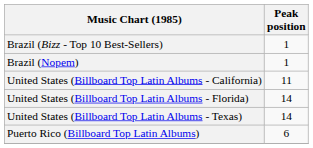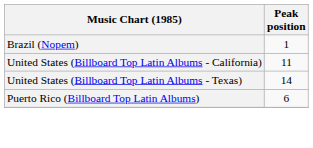 <table class="wikitable sortable">
 <tr>
 <th>Music Chart (1985)</th>
 <th>Peak<br>position</th>
-</tr>
-<tr>
-<td scope="row" style="background-color: #f2f2f2;">Brazil (<em>Bizz</em> - Top 10 Best-Sellers)</td>
-<td align="center">1</td>
 </tr>
 <tr>
 <td scope="row" style="background-color: #f2f2f2;">Brazil (<a href='#'>Nopem</a>)</td>
 <td align="center">1</td>
 </tr>
 <tr>
 <td scope="row" style="background-color: #f2f2f2;">United States (<a href='#'>Billboard Top Latin Albums</a> - California)</td>
 <td align="center">11</td>
-</tr>
-<tr>
-<td scope="row" style="background-color: #f2f2f2;">United States (<a href='#'>Billboard Top Latin Albums</a> - Florida)</td>
-<td align="center">14</td>
 </tr>
 <tr>
 <td scope="row" style="background-color: #f2f2f2;">United States (<a href='#'>Billboard Top Latin Albums</a> - Texas)</td>
 <td align="center">14</td>
 </tr>
 <tr>
 <td scope="row" style="background-color: #f2f2f2;">Puerto Rico (<a href='#'>Billboard Top Latin Albums</a>)</td>
 <td align="center">6</td>
 </tr>
 <tr>
 </tr>
 </table>
